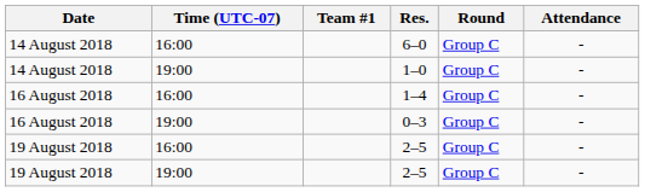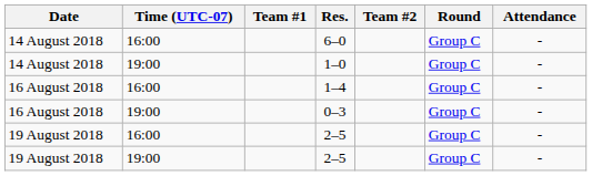 <table class="wikitable"  style="text-align:left; width:100%;">
 <tr>
 <th>Date</th>
 <th>Time (<a href='#'>UTC-07</a>)</th>
 <th>Team #1</th>
 <th>Res.</th>
+<th>Team #2</th>
 <th>Round</th>
 <th>Attendance</th>
 </tr>
 <tr>
 <td>14 August 2018</td>
 <td>16:00</td>
 <td><strong></strong></td>
 <td style="text-align:center;">6–0</td>
+<td></td>
 <td><a href='#'>Group C</a></td>
 <td style="text-align:center;">-</td>
 </tr>
 <tr>
 <td>14 August 2018</td>
 <td>19:00</td>
 <td><strong></strong></td>
 <td style="text-align:center;">1–0</td>
+<td></td>
 <td><a href='#'>Group C</a></td>
 <td style="text-align:center;">-</td>
 </tr>
 <tr>
 <td>16 August 2018</td>
 <td>16:00</td>
 <td></td>
 <td style="text-align:center;">1–4</td>
+<td><strong></strong></td>
 <td><a href='#'>Group C</a></td>
 <td style="text-align:center;">-</td>
 </tr>
 <tr>
 <td>16 August 2018</td>
 <td>19:00</td>
 <td></td>
 <td style="text-align:center;">0–3</td>
+<td><strong></strong></td>
 <td><a href='#'>Group C</a></td>
 <td style="text-align:center;">-</td>
 </tr>
 <tr>
 <td>19 August 2018</td>
 <td>16:00</td>
 <td></td>
 <td style="text-align:center;">2–5</td>
+<td><strong></strong></td>
 <td><a href='#'>Group C</a></td>
 <td style="text-align:center;">-</td>
 </tr>
 <tr>
 <td>19 August 2018</td>
 <td>19:00</td>
 <td></td>
 <td style="text-align:center;">2–5</td>
+<td><strong></strong></td>
 <td><a href='#'>Group C</a></td>
 <td style="text-align:center;">-</td>
 </tr>
 </table>
